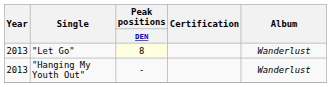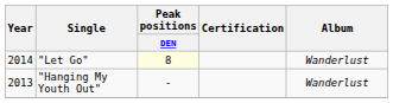 <table class="wikitable">
 <tr>
 <th align="center" rowspan="2" width="10">Year</th>
 <th align="center" rowspan="2" width="120">Single</th>
 <th align="center" colspan="1" width="20">Peak positions</th>
 <th align="center" rowspan="2" width="60">Certification</th>
 <th align="center" rowspan="2" width="120">Album</th>
 </tr>
 <tr>
 <th width="20"><small><a href='#'>DEN</a><br></small></th>
 </tr>
 <tr>
-<td>2013</td>
+<td>2014</td>
 <td>"Let Go"</td>
 <td style="background: lightyellow; text-align:center;">8</td>
 <td style="text-align:center;"></td>
 <td style="text-align:center;"><em>Wanderlust</em></td>
 </tr>
 <tr>
 <td>2013</td>
 <td>"Hanging My Youth Out"</td>
 <td style="text-align:center;">-</td>
 <td style="text-align:center;"></td>
 <td style="text-align:center;"><em>Wanderlust</em></td>
 </tr>
 <tr>
 </tr>
 </table>
